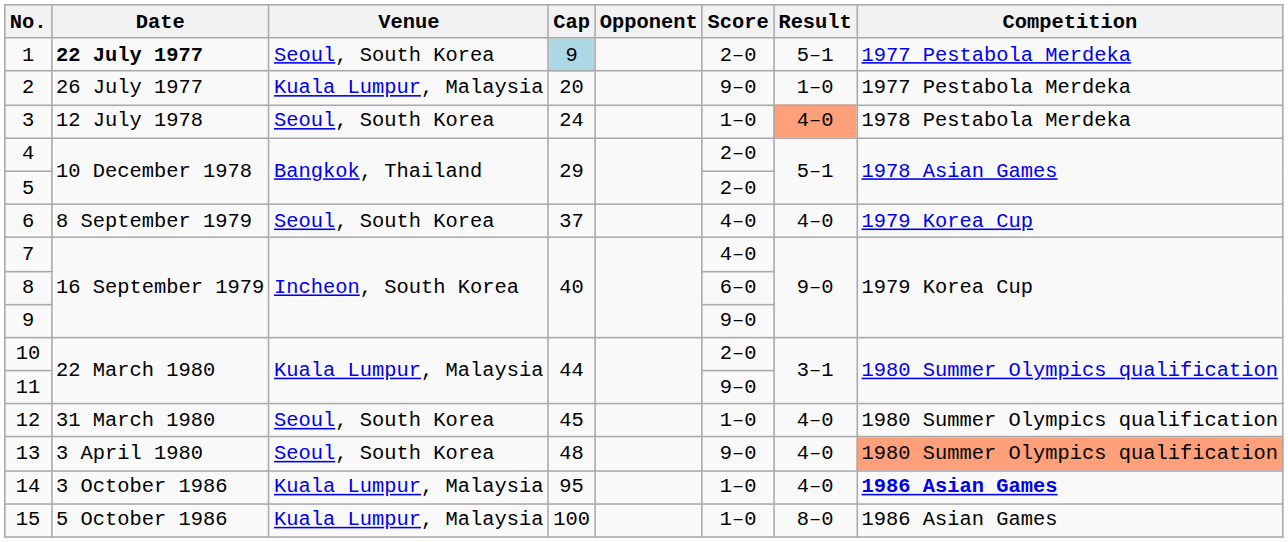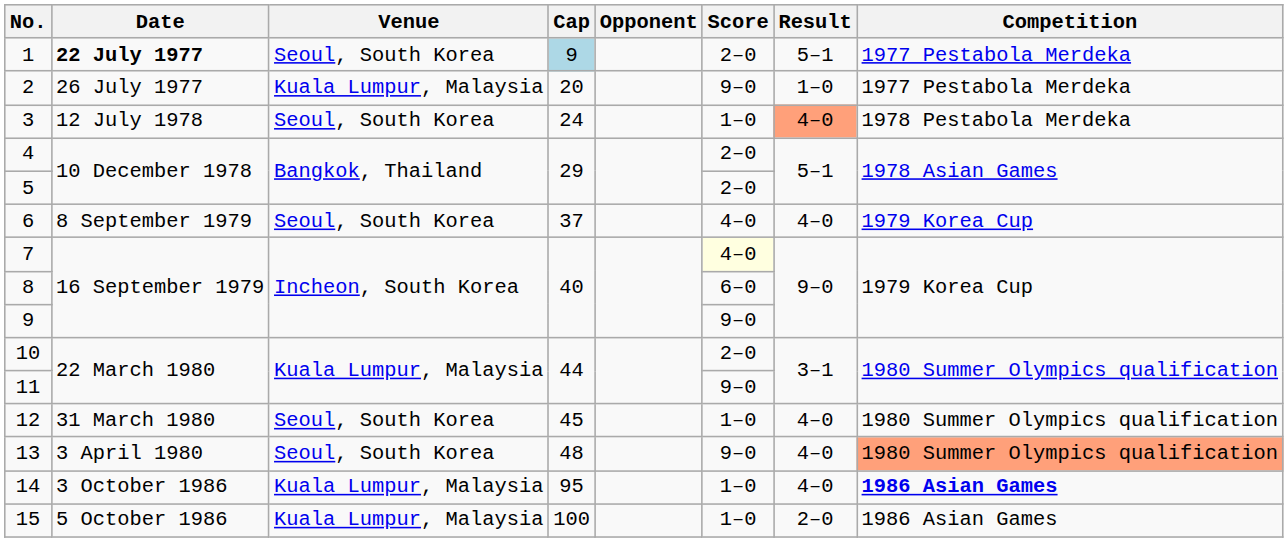 <table class="wikitable sortable">
 <tr>
 <th>No.</th>
 <th>Date</th>
 <th>Venue</th>
 <th>Cap</th>
 <th>Opponent</th>
 <th>Score</th>
 <th>Result</th>
 <th>Competition</th>
 </tr>
 <tr>
 <td align="center">1</td>
 <td><strong>22 July 1977</strong></td>
 <td><a href='#'>Seoul</a>, South Korea</td>
 <td align="center" style="background: lightblue;">9</td>
 <td></td>
 <td align="center">2–0</td>
 <td align="center">5–1</td>
 <td><a href='#'>1977 Pestabola Merdeka</a></td>
 </tr>
 <tr>
 <td align="center">2</td>
 <td>26 July 1977</td>
 <td><a href='#'>Kuala Lumpur</a>, Malaysia</td>
 <td align="center">20</td>
 <td></td>
 <td align="center">9–0</td>
 <td align="center">1–0</td>
 <td>1977 Pestabola Merdeka</td>
 </tr>
 <tr>
 <td align="center">3</td>
 <td>12 July 1978</td>
 <td><a href='#'>Seoul</a>, South Korea</td>
 <td align="center">24</td>
 <td></td>
 <td align="center">1–0</td>
 <td align="center" style="background: lightsalmon;">4–0</td>
 <td>1978 Pestabola Merdeka</td>
 </tr>
 <tr>
 <td align="center">4</td>
 <td rowspan="2">10 December 1978</td>
 <td rowspan="2"><a href='#'>Bangkok</a>, Thailand</td>
 <td align="center" rowspan="2">29</td>
 <td rowspan="2"></td>
 <td align="center">2–0</td>
 <td align="center" rowspan="2">5–1</td>
 <td rowspan="2"><a href='#'>1978 Asian Games</a></td>
 </tr>
 <tr>
 <td align="center">5</td>
 <td align="center">2–0</td>
 </tr>
 <tr>
 <td align="center">6</td>
 <td>8 September 1979</td>
 <td><a href='#'>Seoul</a>, South Korea</td>
 <td align="center">37</td>
 <td></td>
 <td align="center">4–0</td>
 <td align="center">4–0</td>
 <td><a href='#'>1979 Korea Cup</a></td>
 </tr>
 <tr>
 <td align="center">7</td>
 <td rowspan="3">16 September 1979</td>
 <td rowspan="3"><a href='#'>Incheon</a>, South Korea</td>
 <td align="center" rowspan="3">40</td>
 <td rowspan="3"></td>
-<td align="center">4–0</td>
+<td align="center" style="background: lightyellow;">4–0</td>
 <td align="center" rowspan="3">9–0</td>
 <td rowspan="3">1979 Korea Cup</td>
 </tr>
 <tr>
 <td align="center">8</td>
 <td align="center">6–0</td>
 </tr>
 <tr>
 <td align="center">9</td>
 <td align="center">9–0</td>
 </tr>
 <tr>
 <td align="center">10</td>
 <td rowspan="2">22 March 1980</td>
 <td rowspan="2"><a href='#'>Kuala Lumpur</a>, Malaysia</td>
 <td align="center" rowspan="2">44</td>
 <td rowspan="2"></td>
 <td align="center">2–0</td>
 <td align="center" rowspan="2">3–1</td>
 <td rowspan="2"><a href='#'>1980 Summer Olympics qualification</a></td>
 </tr>
 <tr>
 <td align="center">11</td>
 <td align="center">9–0</td>
 </tr>
 <tr>
 <td align="center">12</td>
 <td>31 March 1980</td>
 <td><a href='#'>Seoul</a>, South Korea</td>
 <td align="center">45</td>
 <td></td>
 <td align="center">1–0</td>
 <td align="center">4–0</td>
 <td>1980 Summer Olympics qualification</td>
 </tr>
 <tr>
 <td align="center">13</td>
 <td>3 April 1980</td>
 <td><a href='#'>Seoul</a>, South Korea</td>
 <td align="center">48</td>
 <td></td>
 <td align="center">9–0</td>
 <td align="center">4–0</td>
 <td style="background: lightsalmon;">1980 Summer Olympics qualification</td>
 </tr>
 <tr>
 <td align="center">14</td>
 <td>3 October 1986</td>
 <td><a href='#'>Kuala Lumpur</a>, Malaysia</td>
 <td align="center">95</td>
 <td></td>
 <td align="center">1–0</td>
 <td align="center">4–0</td>
 <td><strong><a href='#'>1986 Asian Games</a></strong></td>
 </tr>
 <tr>
 <td align="center">15</td>
 <td>5 October 1986</td>
 <td><a href='#'>Kuala Lumpur</a>, Malaysia</td>
 <td align="center">100</td>
 <td></td>
 <td align="center">1–0</td>
-<td align="center">8–0</td>
+<td align="center">2–0</td>
 <td>1986 Asian Games</td>
 </tr>
 </table>
